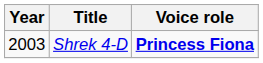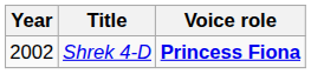 <table class="wikitable">
 <tr>
 <th>Year</th>
 <th>Title</th>
 <th>Voice role</th>
 </tr>
 <tr>
-<td>2003</td>
+<td>2002</td>
 <td><em><a href='#'>Shrek 4-D</a></em></td>
 <td><strong><a href='#'>Princess Fiona</a></strong></td>
 </tr>
 <tr>
 </tr>
 </table>
